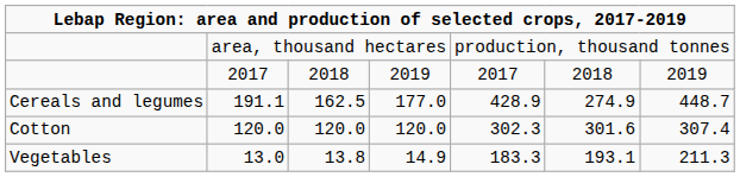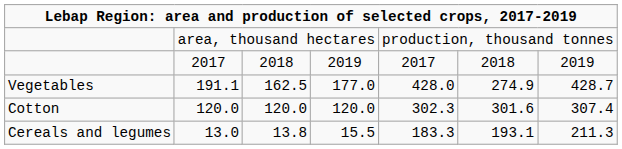 <table class="wikitable">
 <tr>
 <td colspan="7"  align="center"><strong>Lebap Region:  area and production of selected crops, 2017-2019</strong></td>
 </tr>
 <tr>
 <td></td>
 <td colspan="3">area, thousand  hectares</td>
 <td colspan="3">production,  thousand tonnes</td>
 </tr>
 <tr>
 <td></td>
 <td align="center">2017</td>
 <td align="center">2018</td>
 <td align="center">2019</td>
 <td align="center">2017</td>
 <td align="center">2018</td>
 <td align="center">2019</td>
 </tr>
 <tr>
-<td>Cereals  and legumes</td>
+<td>Vegetables</td>
 <td align="right">191.1</td>
 <td align="right">162.5</td>
 <td align="right">177.0</td>
-<td align="right">428.9</td>
+<td align="right">428.0</td>
 <td align="right">274.9</td>
-<td align="right">448.7</td>
+<td align="right">428.7</td>
 </tr>
 <tr>
 <td>Cotton</td>
 <td align="right">120.0</td>
 <td align="right">120.0</td>
 <td align="right">120.0</td>
 <td align="right">302.3</td>
 <td align="right">301.6</td>
 <td align="right">307.4</td>
 </tr>
 <tr>
-<td>Vegetables</td>
+<td>Cereals  and legumes</td>
 <td align="right">13.0</td>
 <td align="right">13.8</td>
-<td align="right">14.9</td>
+<td align="right">15.5</td>
 <td align="right">183.3</td>
 <td align="right">193.1</td>
 <td align="right">211.3</td>
 </tr>
 </table>
